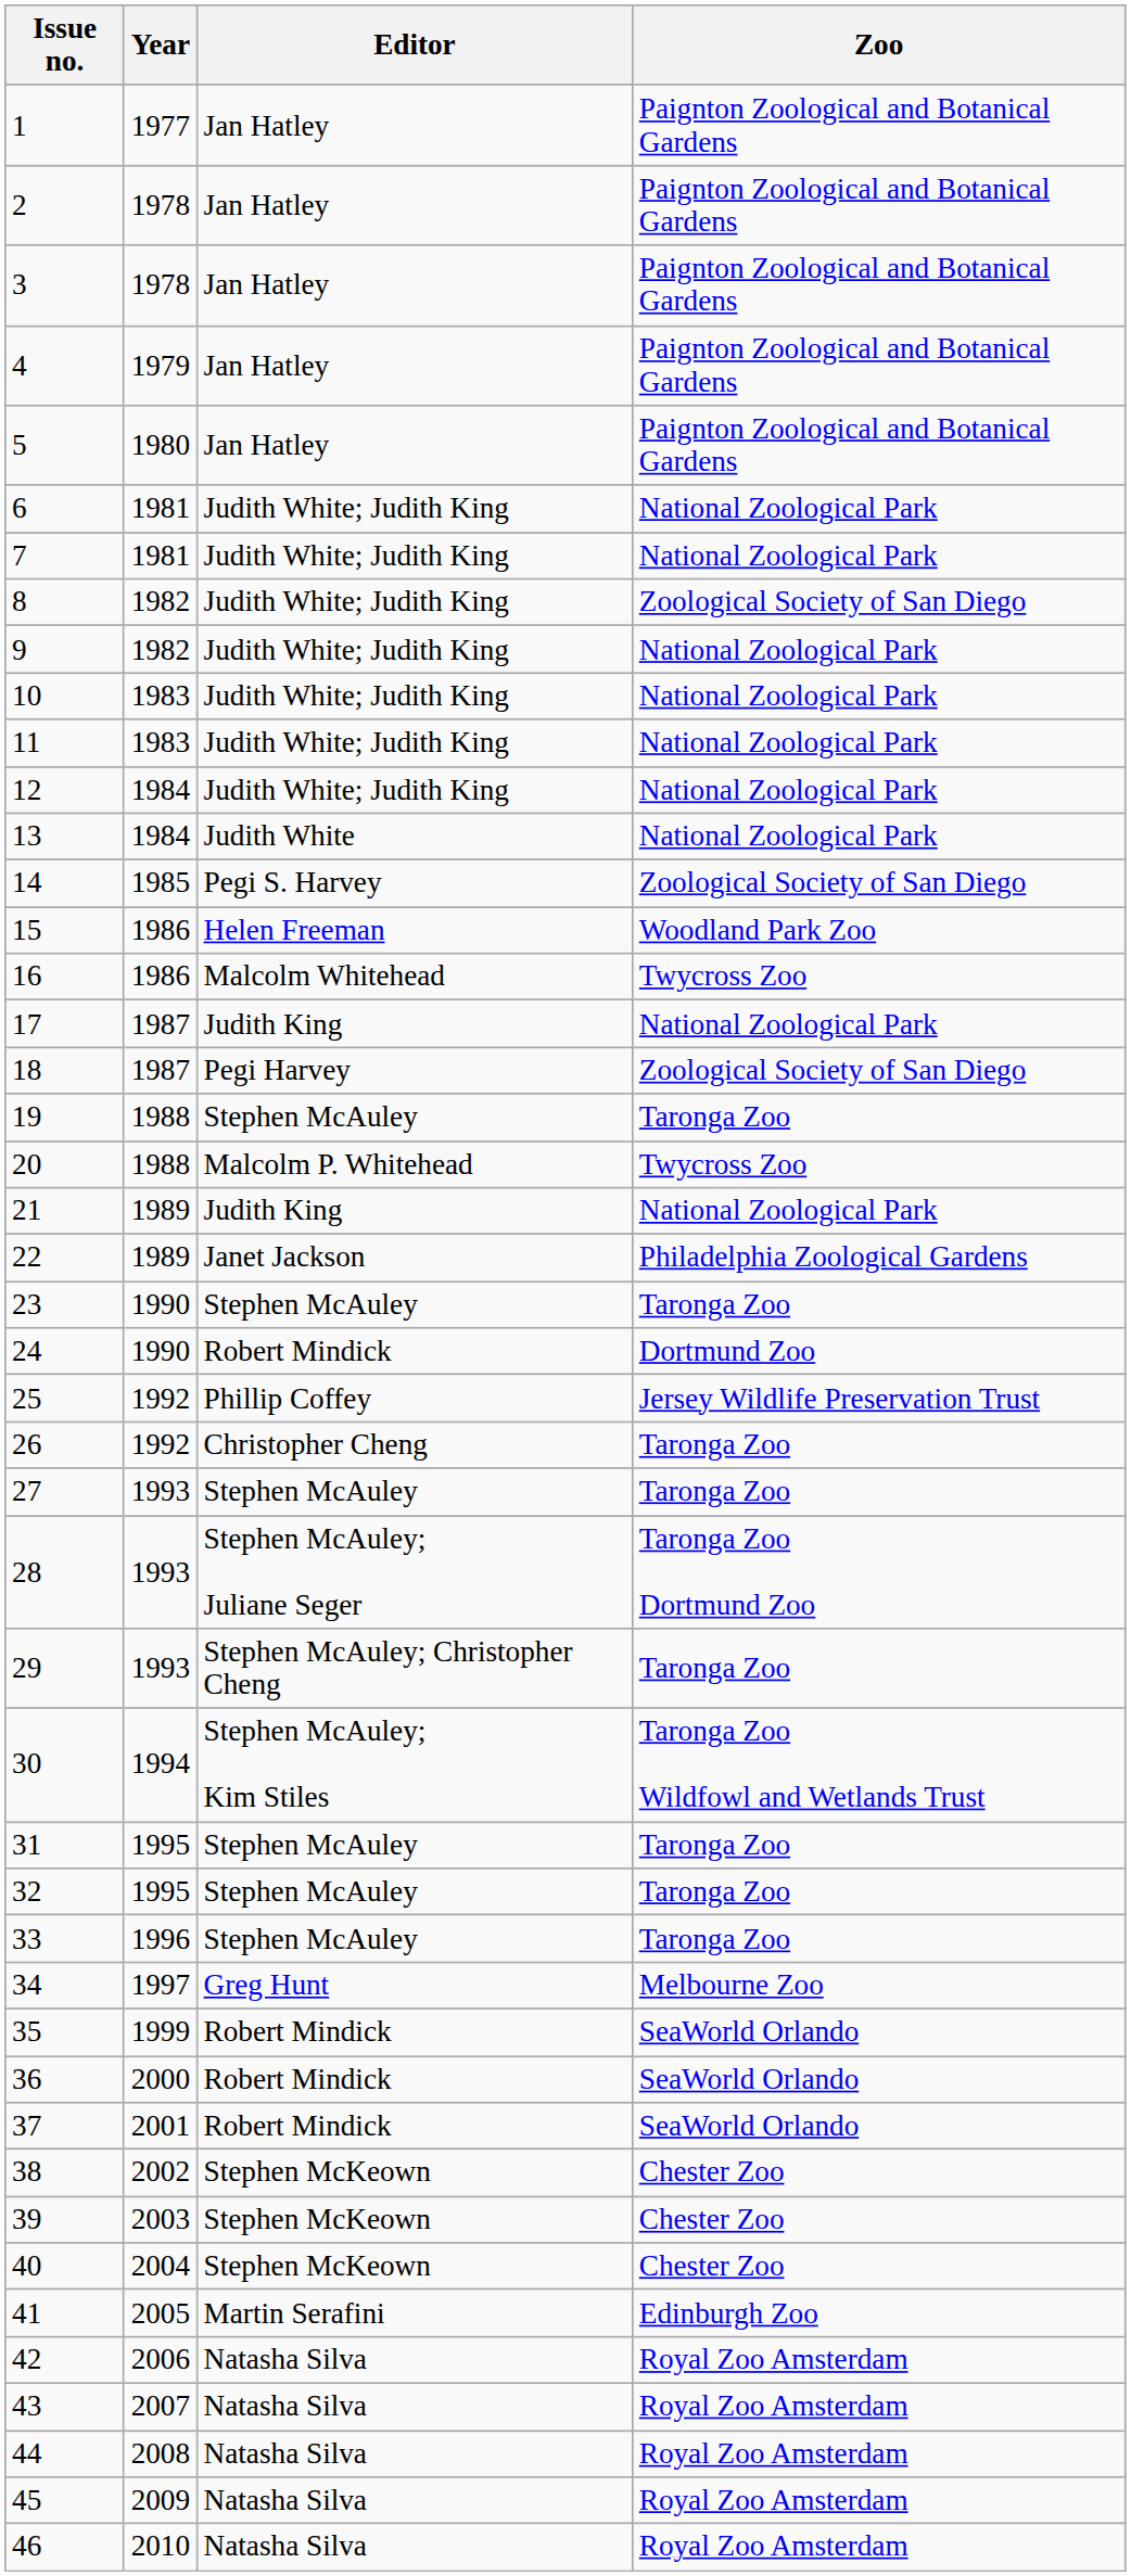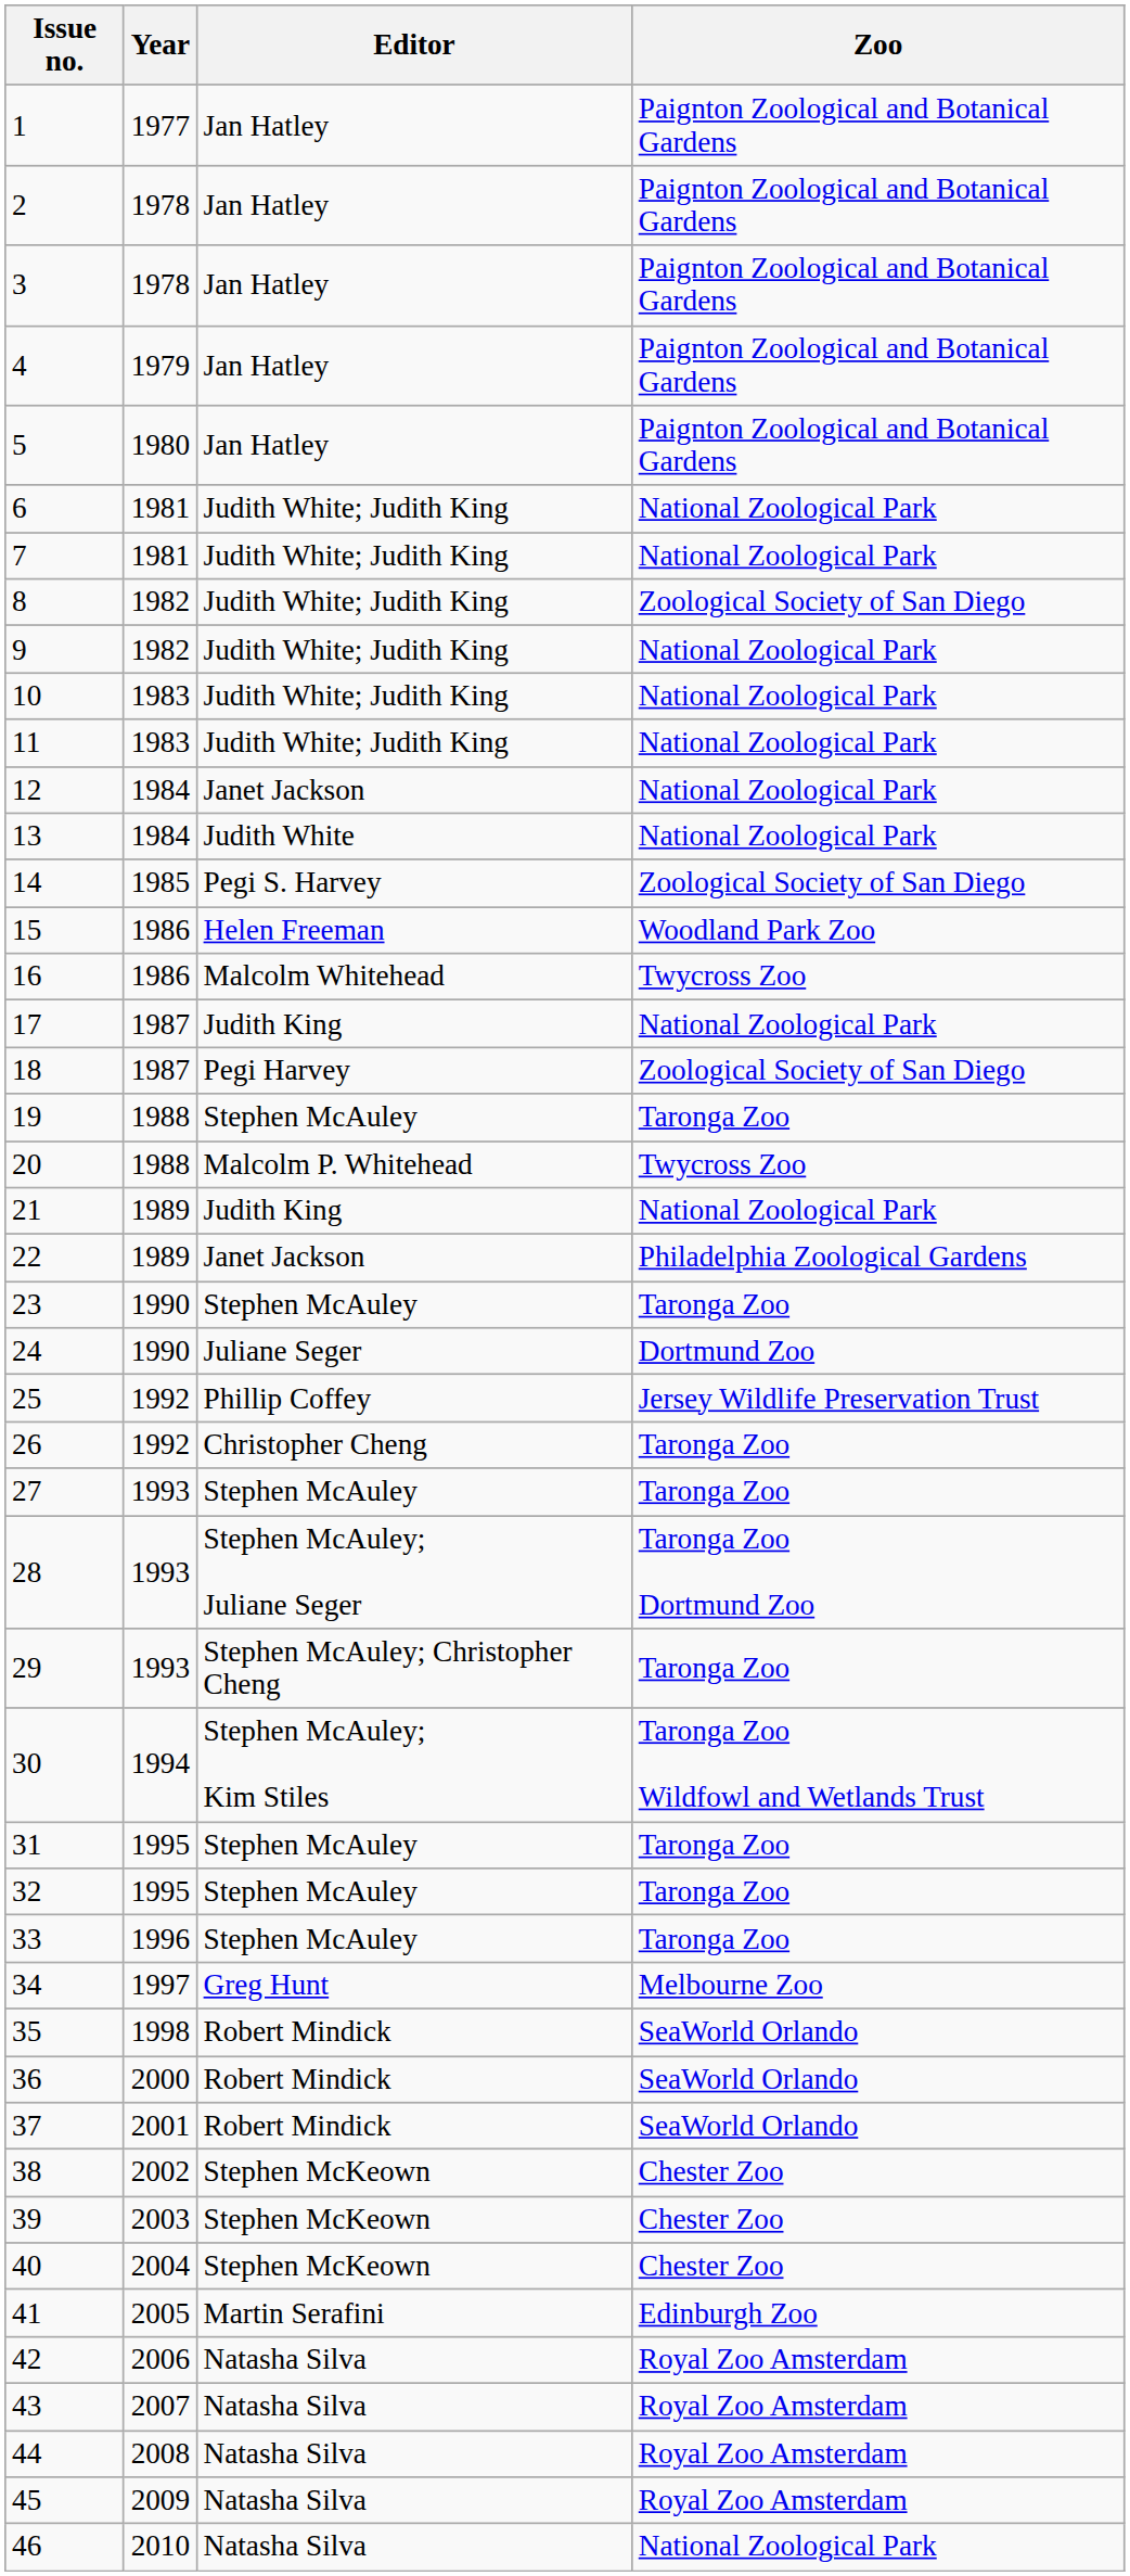 <table class="wikitable">
 <tr>
 <th>Issue no.</th>
 <th>Year</th>
 <th>Editor</th>
 <th>Zoo</th>
 </tr>
 <tr>
 <td>1</td>
 <td>1977</td>
 <td>Jan Hatley</td>
 <td><a href='#'>Paignton Zoological and Botanical Gardens</a></td>
 </tr>
 <tr>
 <td>2</td>
 <td>1978</td>
 <td>Jan Hatley</td>
 <td><a href='#'>Paignton Zoological and Botanical Gardens</a></td>
 </tr>
 <tr>
 <td>3</td>
 <td>1978</td>
 <td>Jan Hatley</td>
 <td><a href='#'>Paignton Zoological and Botanical Gardens</a></td>
 </tr>
 <tr>
 <td>4</td>
 <td>1979</td>
 <td>Jan Hatley</td>
 <td><a href='#'>Paignton Zoological and Botanical Gardens</a></td>
 </tr>
 <tr>
 <td>5</td>
 <td>1980</td>
 <td>Jan Hatley</td>
 <td><a href='#'>Paignton Zoological and Botanical Gardens</a></td>
 </tr>
 <tr>
 <td>6</td>
 <td>1981</td>
 <td>Judith White; Judith King</td>
 <td><a href='#'>National Zoological Park</a></td>
 </tr>
 <tr>
 <td>7</td>
 <td>1981</td>
 <td>Judith White; Judith King</td>
 <td><a href='#'>National Zoological Park</a></td>
 </tr>
 <tr>
 <td>8</td>
 <td>1982</td>
 <td>Judith White; Judith King</td>
 <td><a href='#'>Zoological Society of San Diego</a></td>
 </tr>
 <tr>
 <td>9</td>
 <td>1982</td>
 <td>Judith White; Judith King</td>
 <td><a href='#'>National Zoological Park</a></td>
 </tr>
 <tr>
 <td>10</td>
 <td>1983</td>
 <td>Judith White; Judith King</td>
 <td><a href='#'>National Zoological Park</a></td>
 </tr>
 <tr>
 <td>11</td>
 <td>1983</td>
 <td>Judith White; Judith King</td>
 <td><a href='#'>National Zoological Park</a></td>
 </tr>
 <tr>
 <td>12</td>
 <td>1984</td>
-<td>Judith White; Judith King</td>
+<td>Janet Jackson</td>
 <td><a href='#'>National Zoological Park</a></td>
 </tr>
 <tr>
 <td>13</td>
 <td>1984</td>
 <td>Judith White</td>
 <td><a href='#'>National Zoological Park</a></td>
 </tr>
 <tr>
 <td>14</td>
 <td>1985</td>
 <td>Pegi S. Harvey</td>
 <td><a href='#'>Zoological Society of San Diego</a></td>
 </tr>
 <tr>
 <td>15</td>
 <td>1986</td>
 <td><a href='#'>Helen Freeman</a></td>
 <td><a href='#'>Woodland Park Zoo</a></td>
 </tr>
 <tr>
 <td>16</td>
 <td>1986</td>
 <td>Malcolm Whitehead</td>
 <td><a href='#'>Twycross Zoo</a></td>
 </tr>
 <tr>
 <td>17</td>
 <td>1987</td>
 <td>Judith King</td>
 <td><a href='#'>National Zoological Park</a></td>
 </tr>
 <tr>
 <td>18</td>
 <td>1987</td>
 <td>Pegi Harvey</td>
 <td><a href='#'>Zoological Society of San Diego</a></td>
 </tr>
 <tr>
 <td>19</td>
 <td>1988</td>
 <td>Stephen McAuley</td>
 <td><a href='#'>Taronga Zoo</a></td>
 </tr>
 <tr>
 <td>20</td>
 <td>1988</td>
 <td>Malcolm P. Whitehead</td>
 <td><a href='#'>Twycross Zoo</a></td>
 </tr>
 <tr>
 <td>21</td>
 <td>1989</td>
 <td>Judith King</td>
 <td><a href='#'>National Zoological Park</a></td>
 </tr>
 <tr>
 <td>22</td>
 <td>1989</td>
 <td>Janet Jackson</td>
 <td><a href='#'>Philadelphia Zoological Gardens</a></td>
 </tr>
 <tr>
 <td>23</td>
 <td>1990</td>
 <td>Stephen McAuley</td>
 <td><a href='#'>Taronga Zoo</a></td>
 </tr>
 <tr>
 <td>24</td>
 <td>1990</td>
-<td>Robert Mindick</td>
+<td>Juliane Seger</td>
 <td><a href='#'>Dortmund Zoo</a></td>
 </tr>
 <tr>
 <td>25</td>
 <td>1992</td>
 <td>Phillip Coffey</td>
 <td><a href='#'>Jersey Wildlife Preservation Trust</a></td>
 </tr>
 <tr>
 <td>26</td>
 <td>1992</td>
 <td>Christopher Cheng</td>
 <td><a href='#'>Taronga Zoo</a></td>
 </tr>
 <tr>
 <td>27</td>
 <td>1993</td>
 <td>Stephen McAuley</td>
 <td><a href='#'>Taronga Zoo</a></td>
 </tr>
 <tr>
 <td>28</td>
 <td>1993</td>
 <td>Stephen McAuley;<br><br>Juliane Seger</td>
 <td><a href='#'>Taronga Zoo</a><br><br><a href='#'>Dortmund Zoo</a></td>
 </tr>
 <tr>
 <td>29</td>
 <td>1993</td>
 <td>Stephen McAuley; Christopher Cheng</td>
 <td><a href='#'>Taronga Zoo</a></td>
 </tr>
 <tr>
 <td>30</td>
 <td>1994</td>
 <td>Stephen McAuley;<br><br>Kim Stiles</td>
 <td><a href='#'>Taronga Zoo</a><br><br><a href='#'>Wildfowl and Wetlands Trust</a></td>
 </tr>
 <tr>
 <td>31</td>
 <td>1995</td>
 <td>Stephen McAuley</td>
 <td><a href='#'>Taronga Zoo</a></td>
 </tr>
 <tr>
 <td>32</td>
 <td>1995</td>
 <td>Stephen McAuley</td>
 <td><a href='#'>Taronga Zoo</a></td>
 </tr>
 <tr>
 <td>33</td>
 <td>1996</td>
 <td>Stephen McAuley</td>
 <td><a href='#'>Taronga Zoo</a></td>
 </tr>
 <tr>
 <td>34</td>
 <td>1997</td>
 <td><a href='#'>Greg Hunt</a></td>
 <td><a href='#'>Melbourne Zoo</a></td>
 </tr>
 <tr>
 <td>35</td>
-<td>1999</td>
+<td>1998</td>
 <td>Robert Mindick</td>
 <td><a href='#'>SeaWorld Orlando</a></td>
 </tr>
 <tr>
 <td>36</td>
 <td>2000</td>
 <td>Robert Mindick</td>
 <td><a href='#'>SeaWorld Orlando</a></td>
 </tr>
 <tr>
 <td>37</td>
 <td>2001</td>
 <td>Robert Mindick</td>
 <td><a href='#'>SeaWorld Orlando</a></td>
 </tr>
 <tr>
 <td>38</td>
 <td>2002</td>
 <td>Stephen McKeown</td>
 <td><a href='#'>Chester Zoo</a></td>
 </tr>
 <tr>
 <td>39</td>
 <td>2003</td>
 <td>Stephen McKeown</td>
 <td><a href='#'>Chester Zoo</a></td>
 </tr>
 <tr>
 <td>40</td>
 <td>2004</td>
 <td>Stephen McKeown</td>
 <td><a href='#'>Chester Zoo</a></td>
 </tr>
 <tr>
 <td>41</td>
 <td>2005</td>
 <td>Martin Serafini</td>
 <td><a href='#'>Edinburgh Zoo</a></td>
 </tr>
 <tr>
 <td>42</td>
 <td>2006</td>
 <td>Natasha Silva</td>
 <td><a href='#'>Royal Zoo Amsterdam</a></td>
 </tr>
 <tr>
 <td>43</td>
 <td>2007</td>
 <td>Natasha Silva</td>
 <td><a href='#'>Royal Zoo Amsterdam</a></td>
 </tr>
 <tr>
 <td>44</td>
 <td>2008</td>
 <td>Natasha Silva</td>
 <td><a href='#'>Royal Zoo Amsterdam</a></td>
 </tr>
 <tr>
 <td>45</td>
 <td>2009</td>
 <td>Natasha Silva</td>
 <td><a href='#'>Royal Zoo Amsterdam</a></td>
 </tr>
 <tr>
 <td>46</td>
 <td>2010</td>
 <td>Natasha Silva</td>
-<td><a href='#'>Royal Zoo Amsterdam</a></td>
+<td><a href='#'>National Zoological Park</a></td>
 </tr>
 </table>
